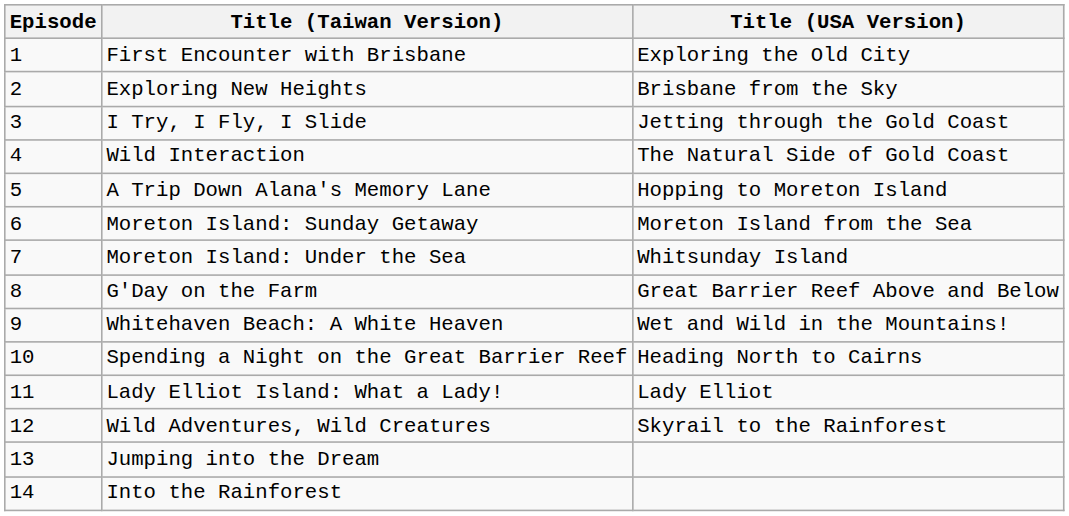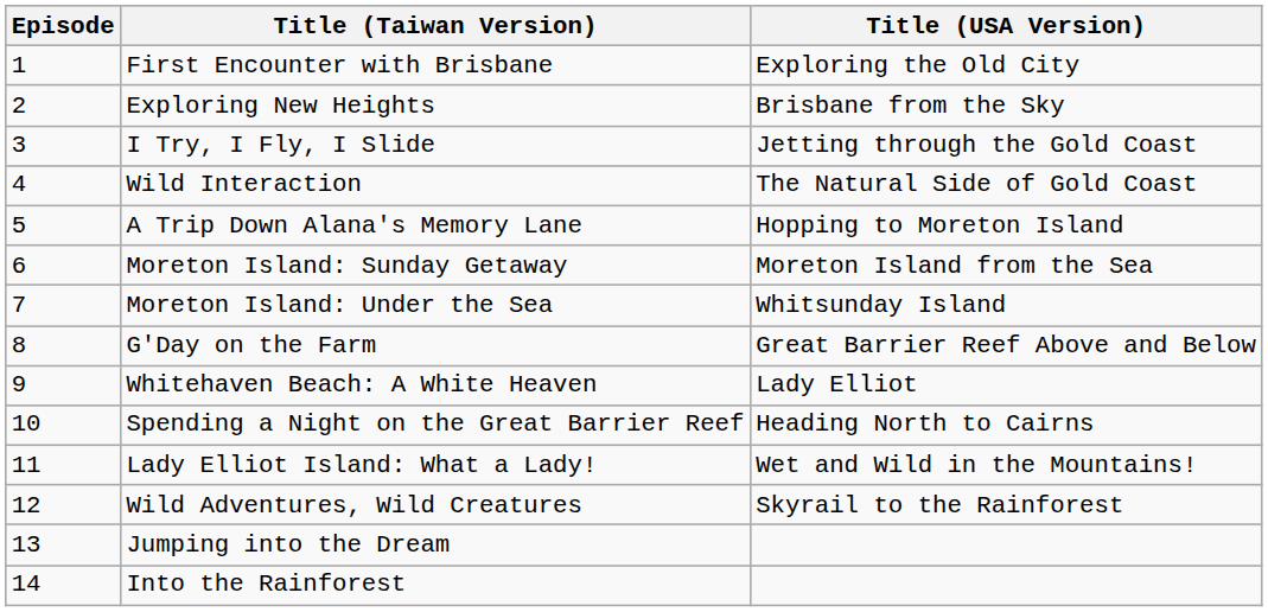 <table class="wikitable">
 <tr>
 <th>Episode</th>
 <th>Title (Taiwan Version)</th>
 <th>Title (USA Version)</th>
 </tr>
 <tr>
 <td>1</td>
 <td>First Encounter with  Brisbane</td>
 <td>Exploring the Old City</td>
 </tr>
 <tr>
 <td>2</td>
 <td>Exploring New Heights</td>
 <td>Brisbane from the Sky</td>
 </tr>
 <tr>
 <td>3</td>
 <td>I Try, I Fly, I Slide</td>
 <td>Jetting through the Gold Coast</td>
 </tr>
 <tr>
 <td>4</td>
 <td>Wild Interaction</td>
 <td>The Natural Side of Gold Coast</td>
 </tr>
 <tr>
 <td>5</td>
 <td>A Trip Down Alana's Memory Lane</td>
 <td>Hopping to Moreton Island</td>
 </tr>
 <tr>
 <td>6</td>
 <td>Moreton Island: Sunday Getaway</td>
 <td>Moreton Island from the Sea</td>
 </tr>
 <tr>
 <td>7</td>
 <td>Moreton Island: Under the Sea</td>
 <td>Whitsunday Island</td>
 </tr>
 <tr>
 <td>8</td>
 <td>G'Day on the Farm</td>
 <td>Great Barrier Reef Above and Below</td>
 </tr>
 <tr>
 <td>9</td>
 <td>Whitehaven Beach: A White Heaven</td>
-<td>Wet and Wild in the Mountains!</td>
+<td>Lady Elliot</td>
 </tr>
 <tr>
 <td>10</td>
 <td>Spending a Night on the Great Barrier Reef</td>
 <td>Heading North to Cairns</td>
 </tr>
 <tr>
 <td>11</td>
 <td>Lady Elliot Island: What a Lady!</td>
-<td>Lady Elliot</td>
+<td>Wet and Wild in the Mountains!</td>
 </tr>
 <tr>
 <td>12</td>
 <td>Wild Adventures, Wild Creatures</td>
 <td>Skyrail to the Rainforest</td>
 </tr>
 <tr>
 <td>13</td>
 <td>Jumping into the Dream</td>
 <td></td>
 </tr>
 <tr>
 <td>14</td>
 <td>Into the Rainforest</td>
 <td></td>
 </tr>
 </table>
